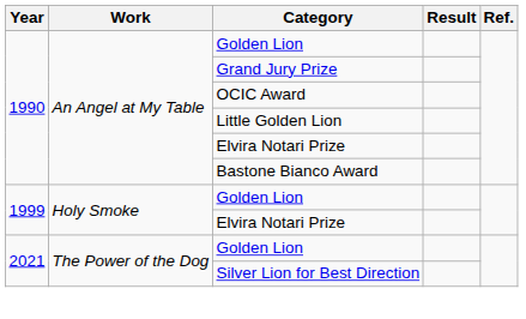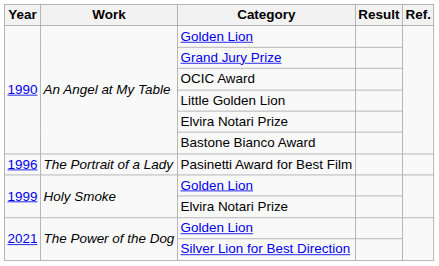 <table class="wikitable">
 <tr>
 <th>Year</th>
 <th>Work</th>
 <th>Category</th>
 <th>Result</th>
 <th>Ref.</th>
 </tr>
 <tr>
 <td rowspan="6"><a href='#'>1990</a></td>
 <td rowspan="6"><em>An Angel at My Table</em></td>
 <td><a href='#'>Golden Lion</a></td>
 <td></td>
 <td rowspan="6"></td>
 </tr>
 <tr>
 <td><a href='#'>Grand Jury Prize</a></td>
 <td></td>
 </tr>
 <tr>
 <td>OCIC Award</td>
 <td></td>
 </tr>
 <tr>
 <td>Little Golden Lion</td>
 <td></td>
 </tr>
 <tr>
 <td>Elvira Notari Prize</td>
 <td></td>
 </tr>
 <tr>
 <td>Bastone Bianco Award</td>
 <td></td>
 </tr>
 <tr>
+<td rowspan="1"><a href='#'>1996</a></td>
+<td><em> The Portrait of a Lady</em></td>
+<td>Pasinetti Award for Best Film</td>
+<td></td>
+<td rowspan="1"></td>
+</tr>
+<tr>
 <td rowspan="2"><a href='#'>1999</a></td>
 <td rowspan="2"><em>Holy Smoke</em></td>
 <td><a href='#'>Golden Lion</a></td>
 <td></td>
 <td rowspan="2"></td>
 </tr>
 <tr>
 <td>Elvira Notari Prize</td>
 <td></td>
 </tr>
 <tr>
 <td rowspan="2"><a href='#'>2021</a></td>
 <td rowspan="2"><em>The Power of the Dog</em></td>
 <td><a href='#'>Golden Lion</a></td>
 <td></td>
 <td rowspan="2"></td>
 </tr>
 <tr>
 <td><a href='#'>Silver Lion for Best Direction</a></td>
 <td></td>
 </tr>
 </table>
